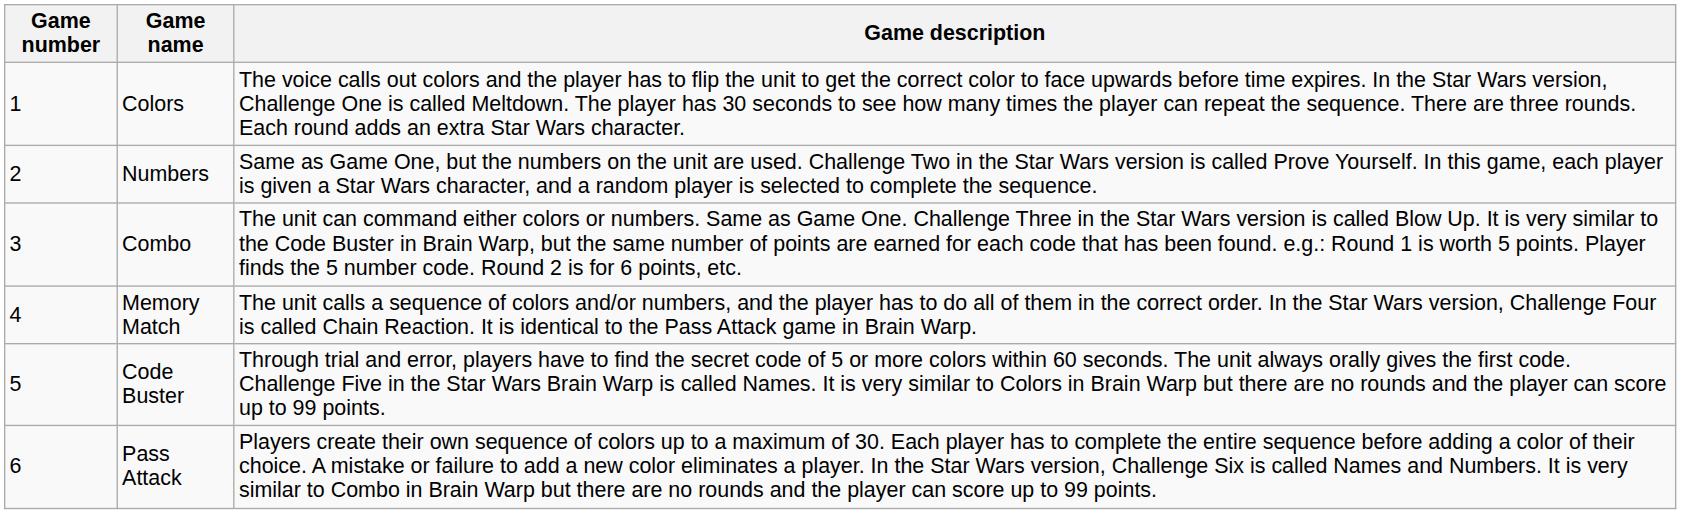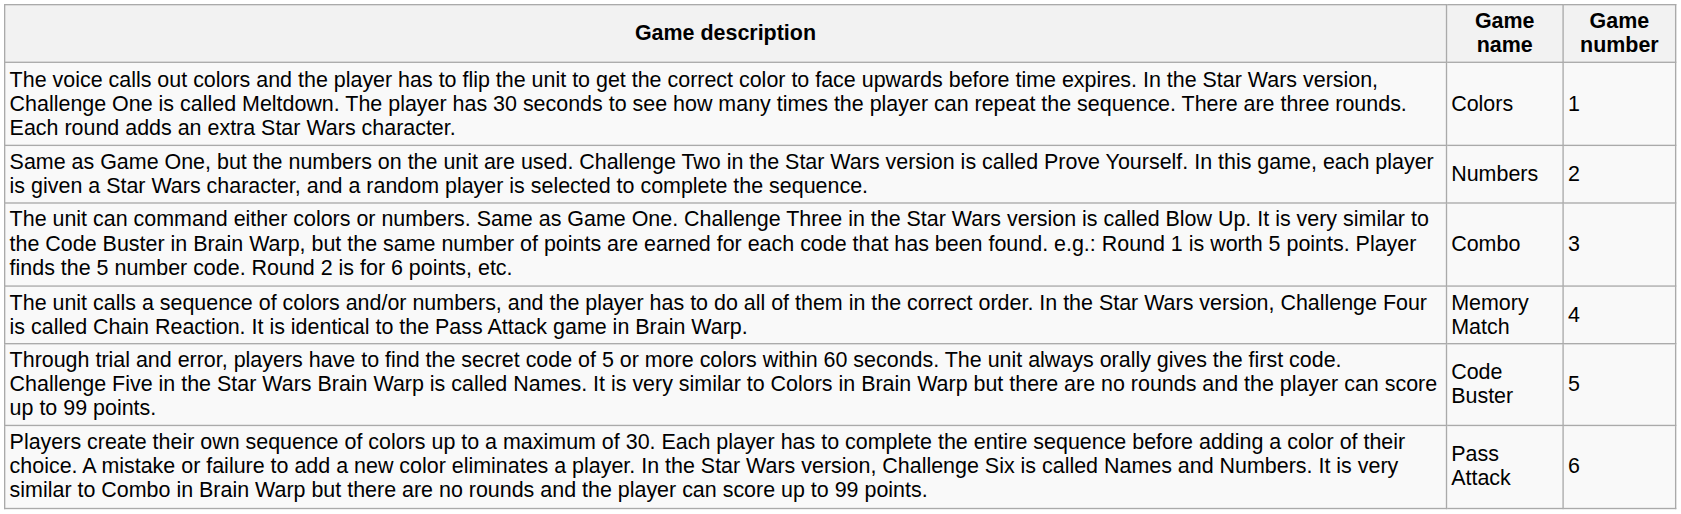 <table class="wikitable">
 <tr>
+<th>Game description</th>
+<th>Game name</th>
 <th>Game number</th>
-<th>Game name</th>
-<th>Game description</th>
 </tr>
 <tr>
+<td>The voice calls out colors and the player has to flip the unit to get the correct color to face upwards before time expires. In the Star Wars version, Challenge One is called Meltdown. The player has 30 seconds to see how many times the player can repeat the sequence. There are three rounds. Each round adds an extra Star Wars character.</td>
+<td>Colors</td>
 <td>1</td>
-<td>Colors</td>
-<td>The voice calls out colors and the player has to flip the unit to get the correct color to face upwards before time expires. In the Star Wars version, Challenge One is called Meltdown. The player has 30 seconds to see how many times the player can repeat the sequence. There are three rounds. Each round adds an extra Star Wars character.</td>
 </tr>
 <tr>
+<td>Same as Game One, but the numbers on the unit are used. Challenge Two in the Star Wars version is called Prove Yourself. In this game, each player is given a Star Wars character, and a random player is selected to complete the sequence.</td>
+<td>Numbers</td>
 <td>2</td>
-<td>Numbers</td>
-<td>Same as Game One, but the numbers on the unit are used. Challenge Two in the Star Wars version is called Prove Yourself. In this game, each player is given a Star Wars character, and a random player is selected to complete the sequence.</td>
 </tr>
 <tr>
+<td>The unit can command either colors or numbers.  Same as Game One. Challenge Three in the Star Wars version is called Blow Up. It is very similar to the Code Buster in Brain Warp, but the same number of points are earned for each code that has been found. e.g.: Round 1 is worth 5 points. Player finds the 5 number code. Round 2 is for 6 points, etc.</td>
+<td>Combo</td>
 <td>3</td>
-<td>Combo</td>
-<td>The unit can command either colors or numbers.  Same as Game One. Challenge Three in the Star Wars version is called Blow Up. It is very similar to the Code Buster in Brain Warp, but the same number of points are earned for each code that has been found. e.g.: Round 1 is worth 5 points. Player finds the 5 number code. Round 2 is for 6 points, etc.</td>
 </tr>
 <tr>
+<td>The unit calls a sequence of colors and/or numbers, and the player has to do all of them in the correct order. In the Star Wars version, Challenge Four is called Chain Reaction. It is identical to the Pass Attack game in Brain Warp.</td>
+<td>Memory Match</td>
 <td>4</td>
-<td>Memory Match</td>
-<td>The unit calls a sequence of colors and/or numbers, and the player has to do all of them in the correct order. In the Star Wars version, Challenge Four is called Chain Reaction. It is identical to the Pass Attack game in Brain Warp.</td>
 </tr>
 <tr>
+<td>Through trial and error, players have to find the secret code of 5 or more colors within 60 seconds.  The unit always orally gives the first code. Challenge Five in the Star Wars Brain Warp is called Names. It is very similar to Colors in Brain Warp but there are no rounds and the player can score up to 99 points.</td>
+<td>Code Buster</td>
 <td>5</td>
-<td>Code Buster</td>
-<td>Through trial and error, players have to find the secret code of 5 or more colors within 60 seconds.  The unit always orally gives the first code. Challenge Five in the Star Wars Brain Warp is called Names. It is very similar to Colors in Brain Warp but there are no rounds and the player can score up to 99 points.</td>
 </tr>
 <tr>
+<td>Players create their own sequence of colors up to a maximum of 30.  Each player has to complete the entire sequence before adding a color of their choice.  A mistake or failure to add a new color eliminates a player. In the Star Wars version, Challenge Six is called Names and Numbers. It is very similar to Combo in Brain Warp but there are no rounds and the player can score up to 99 points.</td>
+<td>Pass Attack</td>
 <td>6</td>
-<td>Pass Attack</td>
-<td>Players create their own sequence of colors up to a maximum of 30.  Each player has to complete the entire sequence before adding a color of their choice.  A mistake or failure to add a new color eliminates a player. In the Star Wars version, Challenge Six is called Names and Numbers. It is very similar to Combo in Brain Warp but there are no rounds and the player can score up to 99 points.</td>
 </tr>
 </table>
